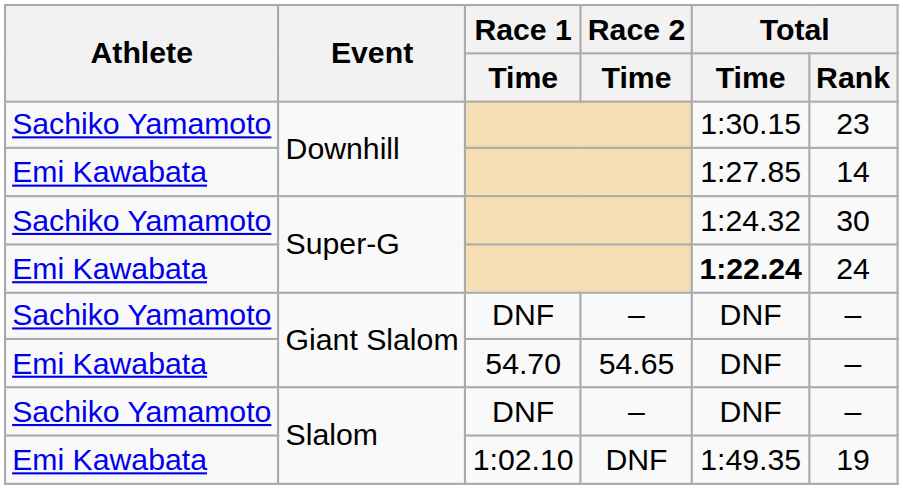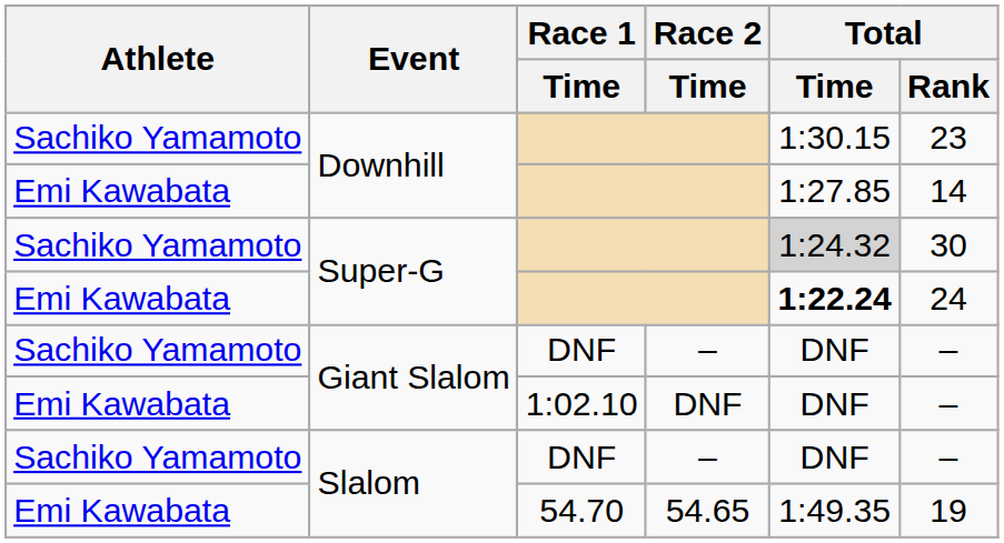 <table class="wikitable" style="font-size:90%">
 <tr>
 <th rowspan="2">Athlete</th>
 <th rowspan="2">Event</th>
 <th>Race 1</th>
 <th>Race 2</th>
 <th colspan="2">Total</th>
 </tr>
 <tr>
 <th>Time</th>
 <th>Time</th>
 <th>Time</th>
 <th>Rank</th>
 </tr>
 <tr>
 <td><a href='#'>Sachiko Yamamoto</a></td>
 <td rowspan="2">Downhill</td>
 <td colspan="2" bgcolor="wheat"></td>
 <td align="center">1:30.15</td>
 <td align="center">23</td>
 </tr>
 <tr>
 <td><a href='#'>Emi Kawabata</a></td>
 <td colspan="2" bgcolor="wheat"></td>
 <td align="center">1:27.85</td>
 <td align="center">14</td>
 </tr>
 <tr>
 <td><a href='#'>Sachiko Yamamoto</a></td>
 <td rowspan="2">Super-G</td>
 <td colspan="2" bgcolor="wheat"></td>
-<td align="center">1:24.32</td>
+<td align="center" style="background: lightgrey;">1:24.32</td>
 <td align="center">30</td>
 </tr>
 <tr>
 <td><a href='#'>Emi Kawabata</a></td>
 <td colspan="2" bgcolor="wheat"></td>
 <td align="center"><strong>1:22.24</strong></td>
 <td align="center">24</td>
 </tr>
 <tr>
 <td><a href='#'>Sachiko Yamamoto</a></td>
 <td rowspan="2">Giant Slalom</td>
 <td align="center">DNF</td>
 <td align="center">–</td>
 <td align="center">DNF</td>
 <td align="center">–</td>
 </tr>
 <tr>
 <td><a href='#'>Emi Kawabata</a></td>
-<td align="center">54.70</td>
-<td align="center">54.65</td>
+<td align="center">1:02.10</td>
+<td align="center">DNF</td>
 <td align="center">DNF</td>
 <td align="center">–</td>
 </tr>
 <tr>
 <td><a href='#'>Sachiko Yamamoto</a></td>
 <td rowspan="2">Slalom</td>
 <td align="center">DNF</td>
 <td align="center">–</td>
 <td align="center">DNF</td>
 <td align="center">–</td>
 </tr>
 <tr>
 <td><a href='#'>Emi Kawabata</a></td>
-<td align="center">1:02.10</td>
-<td align="center">DNF</td>
+<td align="center">54.70</td>
+<td align="center">54.65</td>
 <td align="center">1:49.35</td>
 <td align="center">19</td>
 </tr>
 </table>
